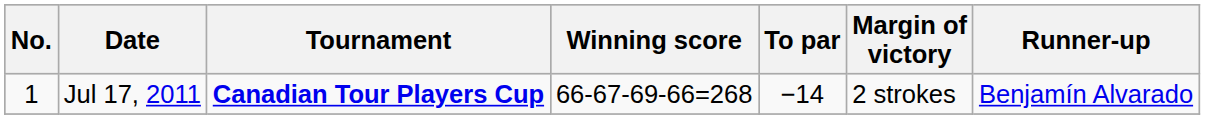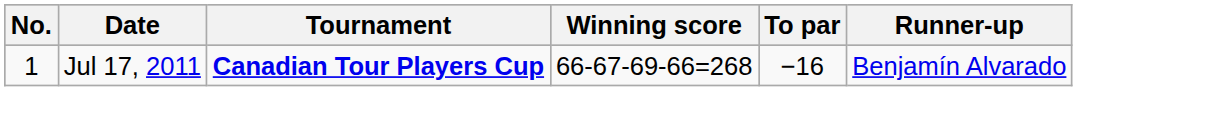 <table class="wikitable" style="font-size:95%;">
 <tr>
 <th>No.</th>
 <th>Date</th>
 <th>Tournament</th>
 <th>Winning score</th>
 <th>To par</th>
-<th>Margin of<br>victory</th>
 <th>Runner-up</th>
 </tr>
 <tr>
 <td align=center>1</td>
 <td align=right>Jul 17, <a href='#'>2011</a></td>
 <td><strong><a href='#'>Canadian Tour Players Cup</a></strong></td>
 <td align=right>66-67-69-66=268</td>
-<td align=center>−14</td>
-<td>2 strokes</td>
+<td align=center>−16</td>
 <td> <a href='#'>Benjamín Alvarado</a></td>
 </tr>
 </table>
